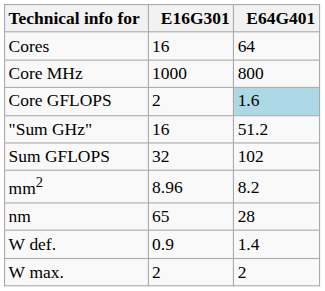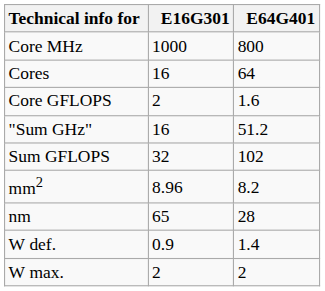 <table class="wikitable">
 <tr>
 <th>Technical info for </th>
 <th>  E16G301</th>
 <th>  E64G401</th>
 </tr>
 <tr>
+<td>Core MHz</td>
+<td>1000</td>
+<td>800</td>
+</tr>
+<tr>
 <td>Cores</td>
 <td>16</td>
 <td>64</td>
 </tr>
 <tr>
-<td>Core MHz</td>
-<td>1000</td>
-<td>800</td>
-</tr>
-<tr>
 <td>Core GFLOPS</td>
 <td>2</td>
-<td style="background: lightblue;">1.6</td>
+<td>1.6</td>
 </tr>
 <tr>
 <td>"Sum GHz"</td>
 <td>16</td>
 <td>51.2</td>
 </tr>
 <tr>
 <td>Sum GFLOPS</td>
 <td>32</td>
 <td>102</td>
 </tr>
 <tr>
 <td>mm<sup>2</sup></td>
 <td>8.96</td>
 <td>8.2</td>
 </tr>
 <tr>
 <td>nm</td>
 <td>65</td>
 <td>28</td>
 </tr>
 <tr>
 <td>W def.</td>
 <td>0.9</td>
 <td>1.4</td>
 </tr>
 <tr>
 <td>W max.</td>
 <td>2</td>
 <td>2</td>
 </tr>
 </table>
